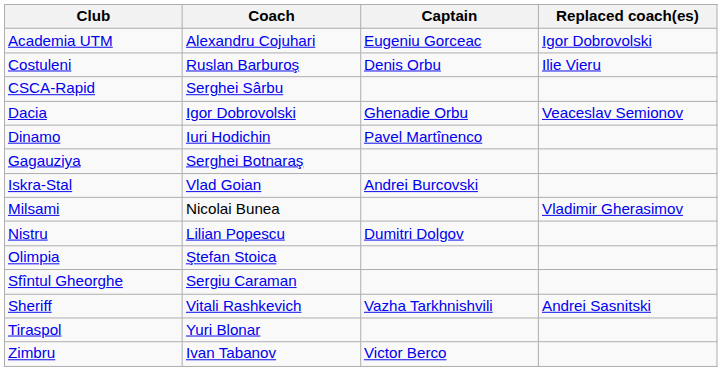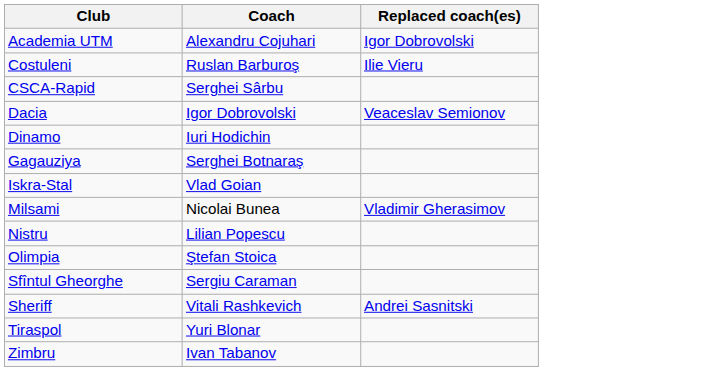 <table class="wikitable sortable">
 <tr>
 <th style="width:180px;">Club</th>
 <th style="width:180px;">Coach</th>
-<th style="width:180px;">Captain</th>
 <th style="width:180px;">Replaced coach(es)</th>
 </tr>
 <tr>
 <td><a href='#'>Academia UTM</a></td>
 <td> <a href='#'>Alexandru Cojuhari</a></td>
-<td> <a href='#'>Eugeniu Gorceac</a></td>
 <td> <a href='#'>Igor Dobrovolski</a></td>
 </tr>
 <tr>
 <td><a href='#'>Costuleni</a></td>
 <td> <a href='#'>Ruslan Barburoş</a></td>
-<td> <a href='#'>Denis Orbu</a></td>
 <td> <a href='#'>Ilie Vieru</a></td>
 </tr>
 <tr>
 <td><a href='#'>CSCA-Rapid</a></td>
 <td> <a href='#'>Serghei Sârbu</a></td>
 <td></td>
-<td></td>
 </tr>
 <tr>
 <td><a href='#'>Dacia</a></td>
 <td> <a href='#'>Igor Dobrovolski</a></td>
-<td> <a href='#'>Ghenadie Orbu</a></td>
 <td> <a href='#'>Veaceslav Semionov</a></td>
 </tr>
 <tr>
 <td><a href='#'>Dinamo</a></td>
 <td> <a href='#'>Iuri Hodichin</a></td>
-<td> <a href='#'>Pavel Martînenco</a></td>
 <td></td>
 </tr>
 <tr>
 <td><a href='#'>Gagauziya</a></td>
 <td> <a href='#'>Serghei Botnaraş</a></td>
 <td></td>
-<td></td>
 </tr>
 <tr>
 <td><a href='#'>Iskra-Stal</a></td>
 <td> <a href='#'>Vlad Goian</a></td>
-<td> <a href='#'>Andrei Burcovski</a></td>
 <td></td>
 </tr>
 <tr>
 <td><a href='#'>Milsami</a></td>
 <td> Nicolai Bunea</td>
-<td></td>
 <td> <a href='#'>Vladimir Gherasimov</a></td>
 </tr>
 <tr>
 <td><a href='#'>Nistru</a></td>
 <td> <a href='#'>Lilian Popescu</a></td>
-<td> <a href='#'>Dumitri Dolgov</a></td>
 <td></td>
 </tr>
 <tr>
 <td><a href='#'>Olimpia</a></td>
 <td> <a href='#'>Ştefan Stoica</a></td>
 <td></td>
-<td></td>
 </tr>
 <tr>
 <td><a href='#'>Sfîntul Gheorghe</a></td>
 <td> <a href='#'>Sergiu Caraman</a></td>
 <td></td>
-<td></td>
 </tr>
 <tr>
 <td><a href='#'>Sheriff</a></td>
 <td> <a href='#'>Vitali Rashkevich</a></td>
-<td> <a href='#'>Vazha Tarkhnishvili</a></td>
 <td> <a href='#'>Andrei Sasnitski</a></td>
 </tr>
 <tr>
 <td><a href='#'>Tiraspol</a></td>
 <td> <a href='#'>Yuri Blonar</a></td>
 <td></td>
-<td></td>
 </tr>
 <tr>
 <td><a href='#'>Zimbru</a></td>
 <td> <a href='#'>Ivan Tabanov</a></td>
-<td> <a href='#'>Victor Berco</a></td>
 <td></td>
 </tr>
 </table>
